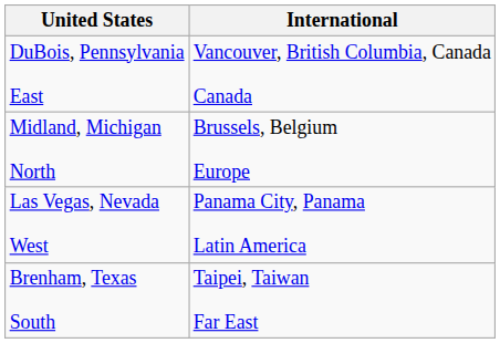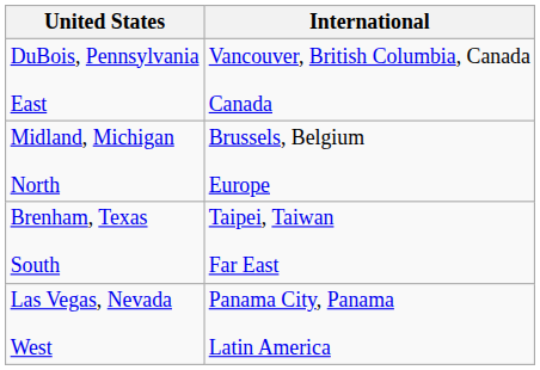 <table class="wikitable">
 <tr>
 <th>United States</th>
 <th>International</th>
 </tr>
 <tr>
 <td> <a href='#'>DuBois</a>, <a href='#'>Pennsylvania</a><br><br><a href='#'>East</a></td>
 <td> <a href='#'>Vancouver</a>, <a href='#'>British Columbia</a>, Canada<br><br><a href='#'>Canada</a></td>
 </tr>
 <tr>
 <td> <a href='#'>Midland</a>, <a href='#'>Michigan</a><br><br><a href='#'>North</a></td>
 <td> <a href='#'>Brussels</a>, Belgium<br><br><a href='#'>Europe</a></td>
 </tr>
 <tr>
+<td> <a href='#'>Brenham</a>, <a href='#'>Texas</a><br><br><a href='#'>South</a></td>
+<td> <a href='#'>Taipei</a>, <a href='#'>Taiwan</a><br><br><a href='#'>Far East</a></td>
+</tr>
+<tr>
 <td> <a href='#'>Las Vegas</a>, <a href='#'>Nevada</a><br><br><a href='#'>West</a></td>
 <td> <a href='#'>Panama City</a>, <a href='#'>Panama</a><br> <br><a href='#'>Latin America</a></td>
 </tr>
-<tr>
-<td> <a href='#'>Brenham</a>, <a href='#'>Texas</a><br><br><a href='#'>South</a></td>
-<td> <a href='#'>Taipei</a>, <a href='#'>Taiwan</a><br><br><a href='#'>Far East</a></td>
-</tr>
 </table>
